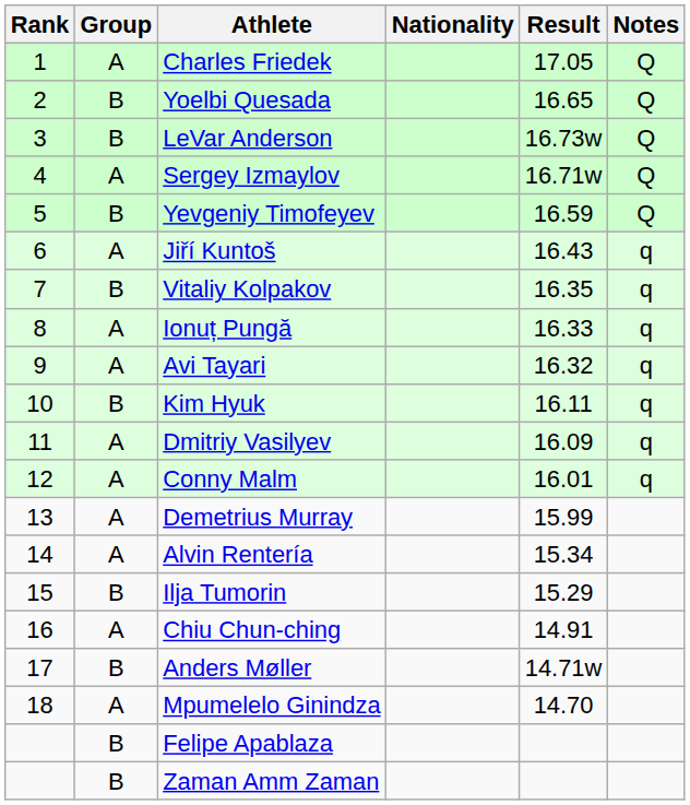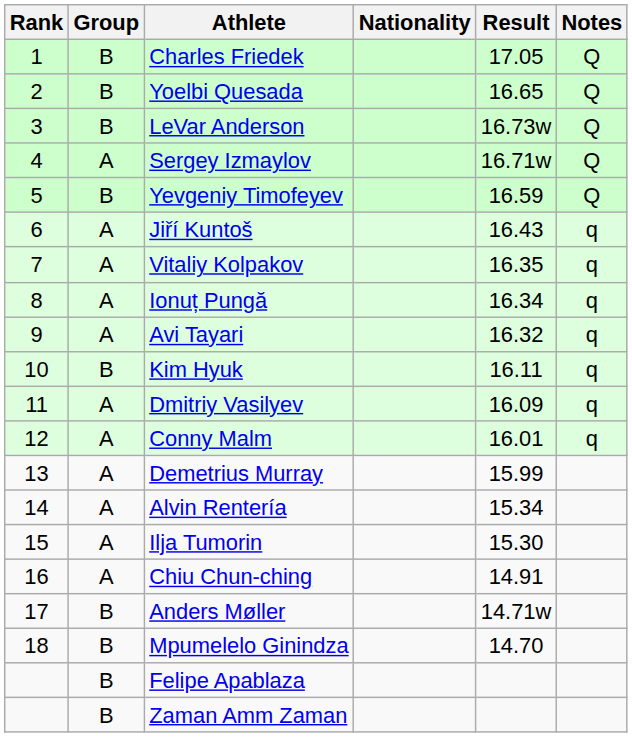 <table class="wikitable sortable" style="text-align:center;font-size:95%">
 <tr>
 <th>Rank</th>
 <th>Group</th>
 <th>Athlete</th>
 <th>Nationality</th>
 <th>Result</th>
 <th>Notes</th>
 </tr>
 <tr bgcolor=ccffcc>
 <td>1</td>
-<td>A</td>
+<td>B</td>
 <td align="left"><a href='#'>Charles Friedek</a></td>
 <td align=left></td>
 <td>17.05</td>
 <td>Q</td>
 </tr>
 <tr bgcolor=ccffcc>
 <td>2</td>
 <td>B</td>
 <td align="left"><a href='#'>Yoelbi Quesada</a></td>
 <td align=left></td>
 <td>16.65</td>
 <td>Q</td>
 </tr>
 <tr bgcolor=ccffcc>
 <td>3</td>
 <td>B</td>
 <td align="left"><a href='#'>LeVar Anderson</a></td>
 <td align=left></td>
 <td>16.73w</td>
 <td>Q</td>
 </tr>
 <tr bgcolor=ccffcc>
 <td>4</td>
 <td>A</td>
 <td align="left"><a href='#'>Sergey Izmaylov</a></td>
 <td align=left></td>
 <td>16.71w</td>
 <td>Q</td>
 </tr>
 <tr bgcolor=ccffcc>
 <td>5</td>
 <td>B</td>
 <td align="left"><a href='#'>Yevgeniy Timofeyev</a></td>
 <td align=left></td>
 <td>16.59</td>
 <td>Q</td>
 </tr>
 <tr bgcolor=ddffdd>
 <td>6</td>
 <td>A</td>
 <td align="left"><a href='#'>Jiří Kuntoš</a></td>
 <td align=left></td>
 <td>16.43</td>
 <td>q</td>
 </tr>
 <tr bgcolor=ddffdd>
 <td>7</td>
-<td>B</td>
+<td>A</td>
 <td align="left"><a href='#'>Vitaliy Kolpakov</a></td>
 <td align=left></td>
 <td>16.35</td>
 <td>q</td>
 </tr>
 <tr bgcolor=ddffdd>
 <td>8</td>
 <td>A</td>
 <td align="left"><a href='#'>Ionuț Pungă</a></td>
 <td align=left></td>
-<td>16.33</td>
+<td>16.34</td>
 <td>q</td>
 </tr>
 <tr bgcolor=ddffdd>
 <td>9</td>
 <td>A</td>
 <td align="left"><a href='#'>Avi Tayari</a></td>
 <td align=left></td>
 <td>16.32</td>
 <td>q</td>
 </tr>
 <tr bgcolor=ddffdd>
 <td>10</td>
 <td>B</td>
 <td align="left"><a href='#'>Kim Hyuk</a></td>
 <td align=left></td>
 <td>16.11</td>
 <td>q</td>
 </tr>
 <tr bgcolor=ddffdd>
 <td>11</td>
 <td>A</td>
 <td align="left"><a href='#'>Dmitriy Vasilyev</a></td>
 <td align=left></td>
 <td>16.09</td>
 <td>q</td>
 </tr>
 <tr bgcolor=ddffdd>
 <td>12</td>
 <td>A</td>
 <td align="left"><a href='#'>Conny Malm</a></td>
 <td align=left></td>
 <td>16.01</td>
 <td>q</td>
 </tr>
 <tr>
 <td>13</td>
 <td>A</td>
 <td align="left"><a href='#'>Demetrius Murray</a></td>
 <td align=left></td>
 <td>15.99</td>
 <td></td>
 </tr>
 <tr>
 <td>14</td>
 <td>A</td>
 <td align="left"><a href='#'>Alvin Rentería</a></td>
 <td align=left></td>
 <td>15.34</td>
 <td></td>
 </tr>
 <tr>
 <td>15</td>
-<td>B</td>
+<td>A</td>
 <td align="left"><a href='#'>Ilja Tumorin</a></td>
 <td align=left></td>
-<td>15.29</td>
+<td>15.30</td>
 <td></td>
 </tr>
 <tr>
 <td>16</td>
 <td>A</td>
 <td align="left"><a href='#'>Chiu Chun-ching</a></td>
 <td align=left></td>
 <td>14.91</td>
 <td></td>
 </tr>
 <tr>
 <td>17</td>
 <td>B</td>
 <td align="left"><a href='#'>Anders Møller</a></td>
 <td align=left></td>
 <td>14.71w</td>
 <td></td>
 </tr>
 <tr>
 <td>18</td>
-<td>A</td>
+<td>B</td>
 <td align="left"><a href='#'>Mpumelelo Ginindza</a></td>
 <td align=left></td>
 <td>14.70</td>
 <td></td>
 </tr>
 <tr>
 <td></td>
 <td>B</td>
 <td align="left"><a href='#'>Felipe Apablaza</a></td>
 <td align=left></td>
 <td></td>
 <td></td>
 </tr>
 <tr>
 <td></td>
 <td>B</td>
 <td align="left"><a href='#'>Zaman Amm Zaman</a></td>
 <td align=left></td>
 <td></td>
 <td></td>
 </tr>
 </table>
